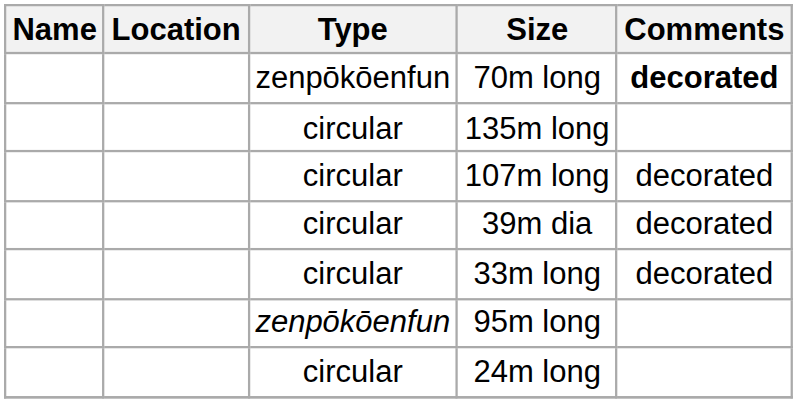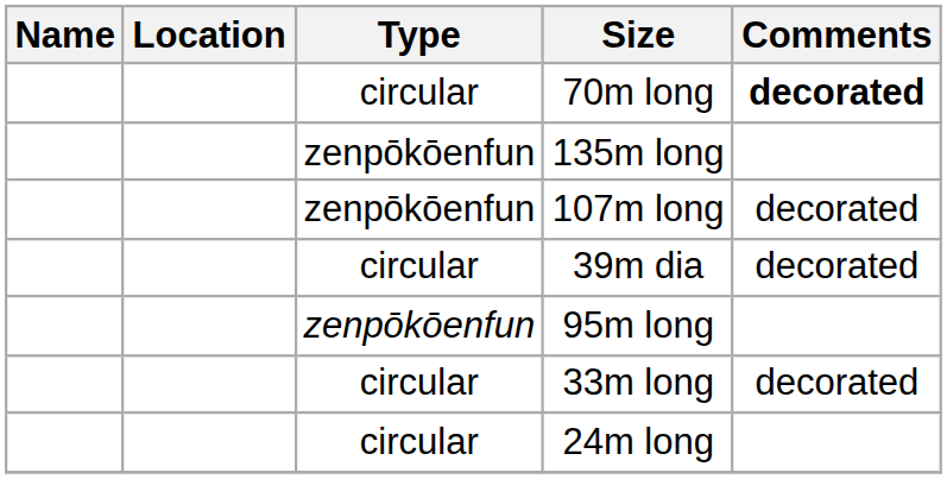 <table class="wikitable" style="text-align:center;background:#ffffff;white-space:nowrap;font-size:85%">
 <tr>
 <th>Name</th>
 <th>Location</th>
 <th>Type</th>
 <th>Size</th>
 <th>Comments</th>
 </tr>
 <tr>
 <td></td>
 <td></td>
-<td>zenpōkōenfun</td>
+<td>circular</td>
 <td>70m long</td>
 <td><strong>decorated</strong></td>
 </tr>
 <tr>
 <td></td>
 <td></td>
-<td>circular</td>
+<td>zenpōkōenfun</td>
 <td>135m long</td>
 <td></td>
 </tr>
 <tr>
 <td></td>
 <td></td>
-<td>circular</td>
+<td>zenpōkōenfun</td>
 <td>107m long</td>
 <td>decorated</td>
 </tr>
 <tr>
 <td></td>
 <td></td>
 <td>circular</td>
 <td>39m dia</td>
 <td>decorated</td>
 </tr>
 <tr>
 <td></td>
 <td></td>
-<td>circular</td>
-<td>33m long</td>
-<td>decorated</td>
+<td><em>zenpōkōenfun</em></td>
+<td>95m long</td>
+<td></td>
 </tr>
 <tr>
 <td></td>
 <td></td>
-<td><em>zenpōkōenfun</em></td>
-<td>95m long</td>
-<td></td>
+<td>circular</td>
+<td>33m long</td>
+<td>decorated</td>
 </tr>
 <tr>
 <td></td>
 <td></td>
 <td>circular</td>
 <td>24m long</td>
 <td></td>
 </tr>
 <tr>
 </tr>
 </table>
